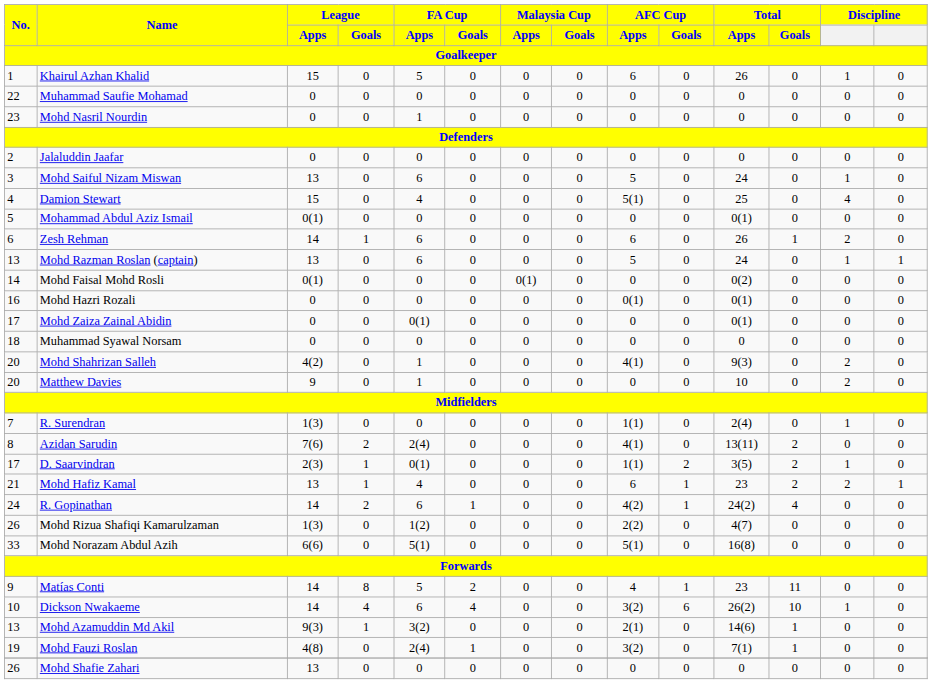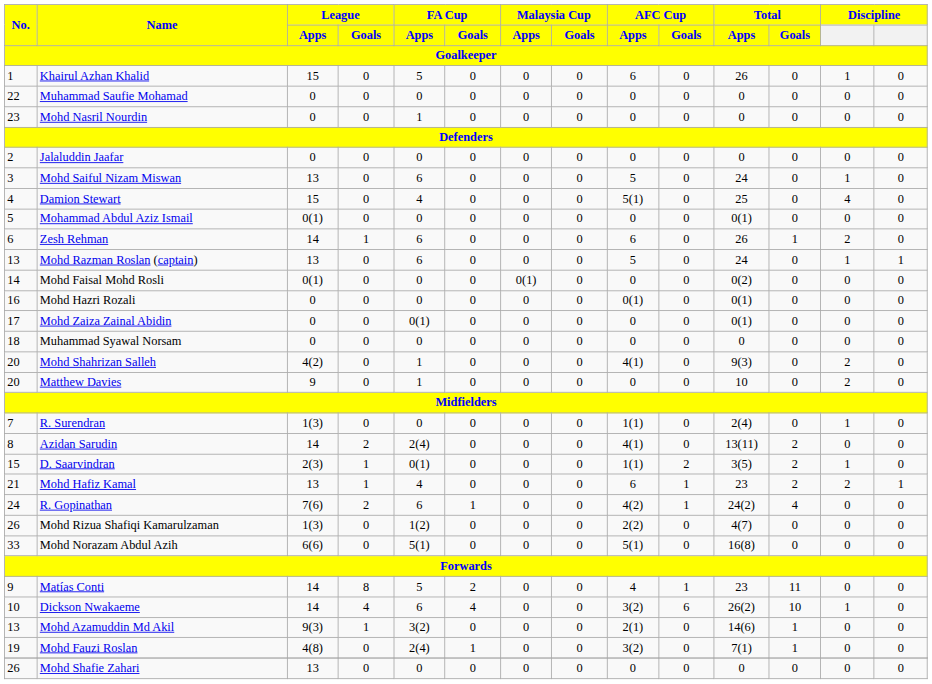 <table class="wikitable"  style="text-align:center; font-size:90%; width:85%;">
 <tr>
 <th rowspan="2" style="background:yellow; color:Blue; text-align:center;">No.</th>
 <th rowspan="2" style="background:yellow; color:Blue; text-align:center;">Name</th>
 <th colspan="2" style="background:yellow; color:Blue; text-align:center;" width="85">League</th>
 <th colspan="2" style="background:yellow; color:Blue; text-align:center;" width="85">FA Cup</th>
 <th colspan="2" style="background:yellow; color:Blue; text-align:center;" width="85">Malaysia Cup</th>
 <th colspan="2" style="background:yellow; color:Blue; text-align:center;" width="85">AFC Cup</th>
 <th colspan="2" style="background:yellow; color:Blue; text-align:center;" width="85">Total</th>
 <th colspan="2" style="background:yellow; color:Blue; text-align:center;" width="85">Discipline</th>
 </tr>
 <tr>
 <th style="background:yellow; color:Blue; text-align:center;">Apps</th>
 <th style="background:yellow; color:Blue; text-align:center;">Goals</th>
 <th style="background:yellow; color:Blue; text-align:center;">Apps</th>
 <th style="background:yellow; color:Blue; text-align:center;">Goals</th>
 <th style="background:yellow; color:Blue; text-align:center;">Apps</th>
 <th style="background:yellow; color:Blue; text-align:center;">Goals</th>
 <th style="background:yellow; color:Blue; text-align:center;">Apps</th>
 <th style="background:yellow; color:Blue; text-align:center;">Goals</th>
 <th style="background:yellow; color:Blue; text-align:center;">Apps</th>
 <th style="background:yellow; color:Blue; text-align:center;">Goals</th>
 <th></th>
 <th></th>
 </tr>
 <tr>
 <th colspan="15"  style="background:yellow; color:blue; text-align:center;">Goalkeeper</th>
 </tr>
 <tr>
 <td align="left">1</td>
 <td align="left"> <a href='#'>Khairul Azhan Khalid</a></td>
 <td>15</td>
 <td>0</td>
 <td>5</td>
 <td>0</td>
 <td>0</td>
 <td>0</td>
 <td>6</td>
 <td>0</td>
 <td>26</td>
 <td>0</td>
 <td>1</td>
 <td>0</td>
 </tr>
 <tr>
 <td align="left">22</td>
 <td align="left"> <a href='#'>Muhammad Saufie Mohamad</a></td>
 <td>0</td>
 <td>0</td>
 <td>0</td>
 <td>0</td>
 <td>0</td>
 <td>0</td>
 <td>0</td>
 <td>0</td>
 <td>0</td>
 <td>0</td>
 <td>0</td>
 <td>0</td>
 </tr>
 <tr>
 <td align="left">23</td>
 <td align="left"> <a href='#'>Mohd Nasril Nourdin</a></td>
 <td>0</td>
 <td>0</td>
 <td>1</td>
 <td>0</td>
 <td>0</td>
 <td>0</td>
 <td>0</td>
 <td>0</td>
 <td>0</td>
 <td>0</td>
 <td>0</td>
 <td>0</td>
 </tr>
 <tr>
 <th colspan="15"  style="background:yellow; color:blue; text-align:center;">Defenders</th>
 </tr>
 <tr>
 <td align="left">2</td>
 <td align="left"> <a href='#'>Jalaluddin Jaafar</a></td>
 <td>0</td>
 <td>0</td>
 <td>0</td>
 <td>0</td>
 <td>0</td>
 <td>0</td>
 <td>0</td>
 <td>0</td>
 <td>0</td>
 <td>0</td>
 <td>0</td>
 <td>0</td>
 </tr>
 <tr>
 <td align="left">3</td>
 <td align="left"> <a href='#'>Mohd Saiful Nizam Miswan</a></td>
 <td>13</td>
 <td>0</td>
 <td>6</td>
 <td>0</td>
 <td>0</td>
 <td>0</td>
 <td>5</td>
 <td>0</td>
 <td>24</td>
 <td>0</td>
 <td>1</td>
 <td>0</td>
 </tr>
 <tr>
 <td align="left">4</td>
 <td align="left"> <a href='#'>Damion Stewart</a></td>
 <td>15</td>
 <td>0</td>
 <td>4</td>
 <td>0</td>
 <td>0</td>
 <td>0</td>
 <td>5(1)</td>
 <td>0</td>
 <td>25</td>
 <td>0</td>
 <td>4</td>
 <td>0</td>
 </tr>
 <tr>
 <td align="left">5</td>
 <td align="left"> <a href='#'>Mohammad Abdul Aziz Ismail</a></td>
 <td>0(1)</td>
 <td>0</td>
 <td>0</td>
 <td>0</td>
 <td>0</td>
 <td>0</td>
 <td>0</td>
 <td>0</td>
 <td>0(1)</td>
 <td>0</td>
 <td>0</td>
 <td>0</td>
 </tr>
 <tr>
 <td align="left">6</td>
 <td align="left"> <a href='#'>Zesh Rehman</a></td>
 <td>14</td>
 <td>1</td>
 <td>6</td>
 <td>0</td>
 <td>0</td>
 <td>0</td>
 <td>6</td>
 <td>0</td>
 <td>26</td>
 <td>1</td>
 <td>2</td>
 <td>0</td>
 </tr>
 <tr>
 <td align="left">13</td>
 <td align="left"> <a href='#'>Mohd Razman Roslan</a> (<a href='#'>captain</a>)</td>
 <td>13</td>
 <td>0</td>
 <td>6</td>
 <td>0</td>
 <td>0</td>
 <td>0</td>
 <td>5</td>
 <td>0</td>
 <td>24</td>
 <td>0</td>
 <td>1</td>
 <td>1</td>
 </tr>
 <tr>
 <td align="left">14</td>
 <td align="left"> Mohd Faisal Mohd Rosli</td>
 <td>0(1)</td>
 <td>0</td>
 <td>0</td>
 <td>0</td>
 <td>0(1)</td>
 <td>0</td>
 <td>0</td>
 <td>0</td>
 <td>0(2)</td>
 <td>0</td>
 <td>0</td>
 <td>0</td>
 </tr>
 <tr>
 <td align="left">16</td>
 <td align="left"> Mohd Hazri Rozali</td>
 <td>0</td>
 <td>0</td>
 <td>0</td>
 <td>0</td>
 <td>0</td>
 <td>0</td>
 <td>0(1)</td>
 <td>0</td>
 <td>0(1)</td>
 <td>0</td>
 <td>0</td>
 <td>0</td>
 </tr>
 <tr>
 <td align="left">17</td>
 <td align="left"> <a href='#'>Mohd Zaiza Zainal Abidin</a></td>
 <td>0</td>
 <td>0</td>
 <td>0(1)</td>
 <td>0</td>
 <td>0</td>
 <td>0</td>
 <td>0</td>
 <td>0</td>
 <td>0(1)</td>
 <td>0</td>
 <td>0</td>
 <td>0</td>
 </tr>
 <tr>
 <td align="left">18</td>
 <td align="left"> Muhammad Syawal Norsam</td>
 <td>0</td>
 <td>0</td>
 <td>0</td>
 <td>0</td>
 <td>0</td>
 <td>0</td>
 <td>0</td>
 <td>0</td>
 <td>0</td>
 <td>0</td>
 <td>0</td>
 <td>0</td>
 </tr>
 <tr>
 <td align="left">20</td>
 <td align="left"> <a href='#'>Mohd Shahrizan Salleh</a></td>
 <td>4(2)</td>
 <td>0</td>
 <td>1</td>
 <td>0</td>
 <td>0</td>
 <td>0</td>
 <td>4(1)</td>
 <td>0</td>
 <td>9(3)</td>
 <td>0</td>
 <td>2</td>
 <td>0</td>
 </tr>
 <tr>
 <td align="left">20</td>
 <td align="left"> <a href='#'>Matthew Davies</a></td>
 <td>9</td>
 <td>0</td>
 <td>1</td>
 <td>0</td>
 <td>0</td>
 <td>0</td>
 <td>0</td>
 <td>0</td>
 <td>10</td>
 <td>0</td>
 <td>2</td>
 <td>0</td>
 </tr>
 <tr>
 <th colspan="15"  style="background:yellow; color:blue; text-align:center;">Midfielders</th>
 </tr>
 <tr>
 <td align="left">7</td>
 <td align="left"> <a href='#'>R. Surendran</a></td>
 <td>1(3)</td>
 <td>0</td>
 <td>0</td>
 <td>0</td>
 <td>0</td>
 <td>0</td>
 <td>1(1)</td>
 <td>0</td>
 <td>2(4)</td>
 <td>0</td>
 <td>1</td>
 <td>0</td>
 </tr>
 <tr>
 <td align="left">8</td>
 <td align="left"> <a href='#'>Azidan Sarudin</a></td>
-<td>7(6)</td>
+<td>14</td>
 <td>2</td>
 <td>2(4)</td>
 <td>0</td>
 <td>0</td>
 <td>0</td>
 <td>4(1)</td>
 <td>0</td>
 <td>13(11)</td>
 <td>2</td>
 <td>0</td>
 <td>0</td>
 </tr>
 <tr>
-<td align="left">17</td>
+<td align="left">15</td>
 <td align="left"> <a href='#'>D. Saarvindran</a></td>
 <td>2(3)</td>
 <td>1</td>
 <td>0(1)</td>
 <td>0</td>
 <td>0</td>
 <td>0</td>
 <td>1(1)</td>
 <td>2</td>
 <td>3(5)</td>
 <td>2</td>
 <td>1</td>
 <td>0</td>
 </tr>
 <tr>
 <td align="left">21</td>
 <td align="left"> <a href='#'>Mohd Hafiz Kamal</a></td>
 <td>13</td>
 <td>1</td>
 <td>4</td>
 <td>0</td>
 <td>0</td>
 <td>0</td>
 <td>6</td>
 <td>1</td>
 <td>23</td>
 <td>2</td>
 <td>2</td>
 <td>1</td>
 </tr>
 <tr>
 <td align="left">24</td>
 <td align="left"> <a href='#'>R. Gopinathan</a></td>
-<td>14</td>
+<td>7(6)</td>
 <td>2</td>
 <td>6</td>
 <td>1</td>
 <td>0</td>
 <td>0</td>
 <td>4(2)</td>
 <td>1</td>
 <td>24(2)</td>
 <td>4</td>
 <td>0</td>
 <td>0</td>
 </tr>
 <tr>
 <td align="left">26</td>
 <td align="left"> Mohd Rizua Shafiqi Kamarulzaman</td>
 <td>1(3)</td>
 <td>0</td>
 <td>1(2)</td>
 <td>0</td>
 <td>0</td>
 <td>0</td>
 <td>2(2)</td>
 <td>0</td>
 <td>4(7)</td>
 <td>0</td>
 <td>0</td>
 <td>0</td>
 </tr>
 <tr>
 <td align="left">33</td>
 <td align="left"> Mohd Norazam Abdul Azih</td>
 <td>6(6)</td>
 <td>0</td>
 <td>5(1)</td>
 <td>0</td>
 <td>0</td>
 <td>0</td>
 <td>5(1)</td>
 <td>0</td>
 <td>16(8)</td>
 <td>0</td>
 <td>0</td>
 <td>0</td>
 </tr>
 <tr>
 <th colspan="15"  style="background:yellow; color:blue; text-align:center;">Forwards</th>
 </tr>
 <tr>
 <td align="left">9</td>
 <td align="left"> <a href='#'>Matías Conti</a></td>
 <td>14</td>
 <td>8</td>
 <td>5</td>
 <td>2</td>
 <td>0</td>
 <td>0</td>
 <td>4</td>
 <td>1</td>
 <td>23</td>
 <td>11</td>
 <td>0</td>
 <td>0</td>
 </tr>
 <tr>
 <td align="left">10</td>
 <td align="left"> <a href='#'>Dickson Nwakaeme</a></td>
 <td>14</td>
 <td>4</td>
 <td>6</td>
 <td>4</td>
 <td>0</td>
 <td>0</td>
 <td>3(2)</td>
 <td>6</td>
 <td>26(2)</td>
 <td>10</td>
 <td>1</td>
 <td>0</td>
 </tr>
 <tr>
 <td align="left">13</td>
 <td align="left"> <a href='#'>Mohd Azamuddin Md Akil</a></td>
 <td>9(3)</td>
 <td>1</td>
 <td>3(2)</td>
 <td>0</td>
 <td>0</td>
 <td>0</td>
 <td>2(1)</td>
 <td>0</td>
 <td>14(6)</td>
 <td>1</td>
 <td>0</td>
 <td>0</td>
 </tr>
 <tr>
 <td align="left">19</td>
 <td align="left"> <a href='#'>Mohd Fauzi Roslan</a></td>
 <td>4(8)</td>
 <td>0</td>
 <td>2(4)</td>
 <td>1</td>
 <td>0</td>
 <td>0</td>
 <td>3(2)</td>
 <td>0</td>
 <td>7(1)</td>
 <td>1</td>
 <td>0</td>
 <td>0</td>
 </tr>
 <tr>
 </tr>
 <tr>
 <td align="left">26</td>
 <td align="left"> <a href='#'>Mohd Shafie Zahari</a></td>
 <td>13</td>
 <td>0</td>
 <td>0</td>
 <td>0</td>
 <td>0</td>
 <td>0</td>
 <td>0</td>
 <td>0</td>
 <td>0</td>
 <td>0</td>
 <td>0</td>
 <td>0</td>
 </tr>
 </table>
